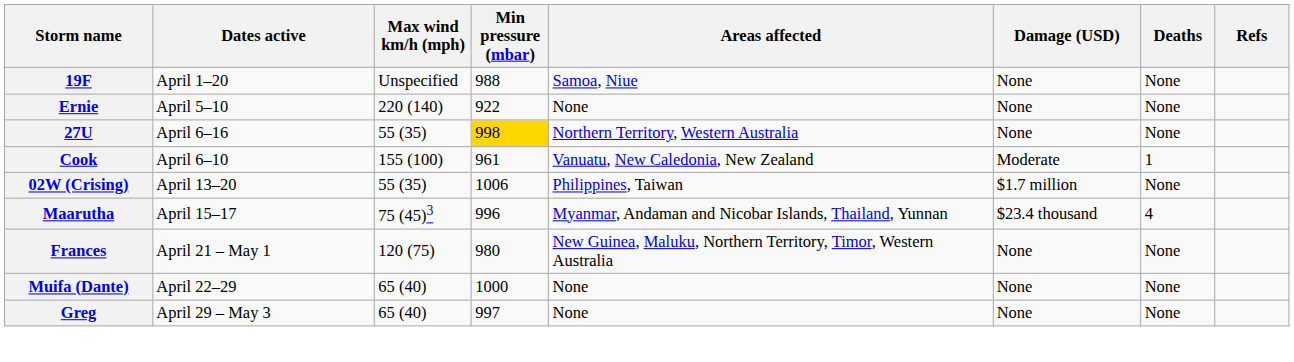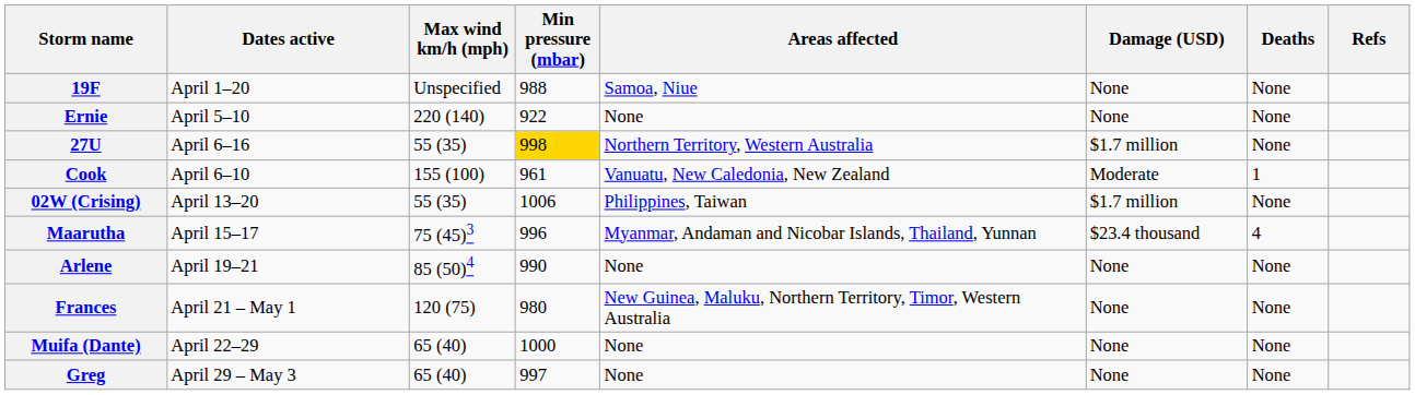 <table class="wikitable sortable">
 <tr>
 <th width="10%"><strong>Storm name</strong></th>
 <th width="15%"><strong>Dates active</strong></th>
 <th width="5%"><strong>Max wind km/h (mph)</strong></th>
 <th width="5%"><strong>Min pressure (<a href='#'>mbar</a>)</strong></th>
 <th width="30%"><strong>Areas affected</strong></th>
 <th width="10%"><strong>Damage (USD)</strong></th>
 <th width="5%"><strong>Deaths</strong></th>
 <th width="5%"><strong>Refs</strong></th>
 </tr>
 <tr>
 <th><a href='#'>19F</a></th>
 <td>April 1–20</td>
 <td>Unspecified</td>
 <td>988</td>
 <td><a href='#'>Samoa</a>, <a href='#'>Niue</a></td>
 <td>None</td>
 <td>None</td>
 <td></td>
 </tr>
 <tr>
 <th><a href='#'>Ernie</a></th>
 <td>April 5–10</td>
 <td>220 (140)</td>
 <td>922</td>
 <td>None</td>
 <td>None</td>
 <td>None</td>
 <td></td>
 </tr>
 <tr>
 <th><a href='#'>27U</a></th>
 <td>April 6–16</td>
 <td>55 (35)</td>
 <td style="background: gold;">998</td>
 <td><a href='#'>Northern Territory</a>, <a href='#'>Western Australia</a></td>
-<td>None</td>
+<td>$1.7 million</td>
 <td>None</td>
 <td></td>
 </tr>
 <tr>
 <th><a href='#'>Cook</a></th>
 <td>April 6–10</td>
 <td>155 (100)</td>
 <td>961</td>
 <td><a href='#'>Vanuatu</a>, <a href='#'>New Caledonia</a>, New Zealand</td>
 <td>Moderate</td>
 <td>1</td>
 <td></td>
 </tr>
 <tr>
 <th><a href='#'>02W (Crising)</a></th>
 <td>April 13–20</td>
 <td>55 (35)</td>
 <td>1006</td>
 <td><a href='#'>Philippines</a>, Taiwan</td>
 <td>$1.7 million</td>
 <td>None</td>
 <td></td>
 </tr>
 <tr>
 <th><a href='#'>Maarutha</a></th>
 <td>April 15–17</td>
 <td>75 (45)<a href='#'><sup>3</sup></a></td>
 <td>996</td>
 <td><a href='#'>Myanmar</a>, Andaman and Nicobar Islands, <a href='#'>Thailand</a>, Yunnan</td>
 <td>$23.4 thousand</td>
 <td>4</td>
 <td></td>
 </tr>
 <tr>
+<th><a href='#'>Arlene</a></th>
+<td>April 19–21</td>
+<td>85 (50)<a href='#'><sup>4</sup></a></td>
+<td>990</td>
+<td>None</td>
+<td>None</td>
+<td>None</td>
+<td></td>
+</tr>
+<tr>
 <th><a href='#'>Frances</a></th>
 <td>April 21 – May 1</td>
 <td>120 (75)</td>
 <td>980</td>
 <td><a href='#'>New Guinea</a>, <a href='#'>Maluku</a>, Northern Territory, <a href='#'>Timor</a>, Western Australia</td>
 <td>None</td>
 <td>None</td>
 <td></td>
 </tr>
 <tr>
 <th><a href='#'>Muifa (Dante)</a></th>
 <td>April 22–29</td>
 <td>65 (40)</td>
 <td>1000</td>
 <td>None</td>
 <td>None</td>
 <td>None</td>
 <td></td>
 </tr>
 <tr>
 <th><a href='#'>Greg</a></th>
 <td>April 29 – May 3</td>
 <td>65 (40)</td>
 <td>997</td>
 <td>None</td>
 <td>None</td>
 <td>None</td>
 <td></td>
 </tr>
 </table>
